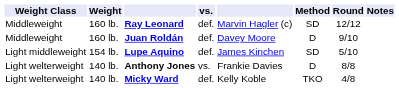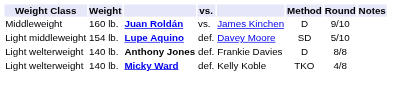 <table class="toccolours" style="font-size: 85%;">
 <tr>
 <th style="background:#e6e8fa; color:#000; text-align:center;">Weight Class</th>
 <th style="background:#e6e8fa; color:#000; text-align:center;">Weight</th>
 <th style="background:#e6e8fa; color:#000; text-align:center;"></th>
 <th style="background:#e6e8fa; color:#000; text-align:center;">vs.</th>
 <th style="background:#e6e8fa; color:#000; text-align:center;"></th>
 <th style="background:#e6e8fa; color:#000; text-align:center;">Method</th>
 <th style="background:#e6e8fa; color:#000; text-align:center;">Round</th>
 <th style="background:#e6e8fa; color:#000; text-align:center;">Notes</th>
 </tr>
 <tr>
 <td>Middleweight</td>
 <td>160 lb.</td>
-<td><strong><a href='#'>Ray Leonard</a></strong></td>
-<td>def.</td>
-<td><a href='#'>Marvin Hagler</a> (c)</td>
-<td align=center>SD</td>
-<td align=center>12/12</td>
-<td></td>
-</tr>
-<tr>
-<td>Middleweight</td>
-<td>160 lb.</td>
 <td><strong><a href='#'>Juan Roldán</a></strong></td>
-<td>def.</td>
-<td><a href='#'>Davey Moore</a></td>
+<td>vs.</td>
+<td><a href='#'>James Kinchen</a></td>
 <td align=center>D</td>
 <td align=center>9/10</td>
 </tr>
 <tr>
 <td>Light middleweight</td>
 <td>154 lb.</td>
 <td><strong><a href='#'>Lupe Aquino</a></strong></td>
 <td>def.</td>
-<td><a href='#'>James Kinchen</a></td>
+<td><a href='#'>Davey Moore</a></td>
 <td align=center>SD</td>
 <td align=center>5/10</td>
 </tr>
 <tr>
 <td>Light welterweight</td>
 <td>140 lb.</td>
 <td><strong>Anthony Jones</strong></td>
-<td>vs.</td>
+<td>def.</td>
 <td>Frankie Davies</td>
 <td align=center>D</td>
 <td align=center>8/8</td>
 </tr>
 <tr>
 <td>Light welterweight</td>
 <td>140 lb.</td>
 <td><strong><a href='#'>Micky Ward</a></strong></td>
 <td>def.</td>
 <td>Kelly Koble</td>
 <td align=center>TKO</td>
 <td align=center>4/8</td>
 </tr>
 </table>
